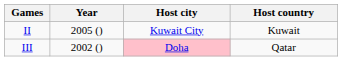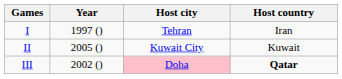 <table class=wikitable style="text-align:center">
 <tr>
 <th width=60>Games</th>
 <th width=100>Year</th>
 <th width=150>Host city</th>
 <th width=150>Host country</th>
+</tr>
+<tr>
+<td><a href='#'>I</a></td>
+<td>1997 ()</td>
+<td><a href='#'>Tehran</a></td>
+<td>Iran</td>
 </tr>
 <tr>
 <td><a href='#'>II</a></td>
 <td>2005 ()</td>
 <td><a href='#'>Kuwait City</a></td>
 <td>Kuwait</td>
 </tr>
 <tr>
 <td><a href='#'>III</a></td>
 <td>2002 ()</td>
 <td style="background: pink;"><a href='#'>Doha</a></td>
-<td>Qatar</td>
+<td><strong>Qatar</strong></td>
 </tr>
 </table>
